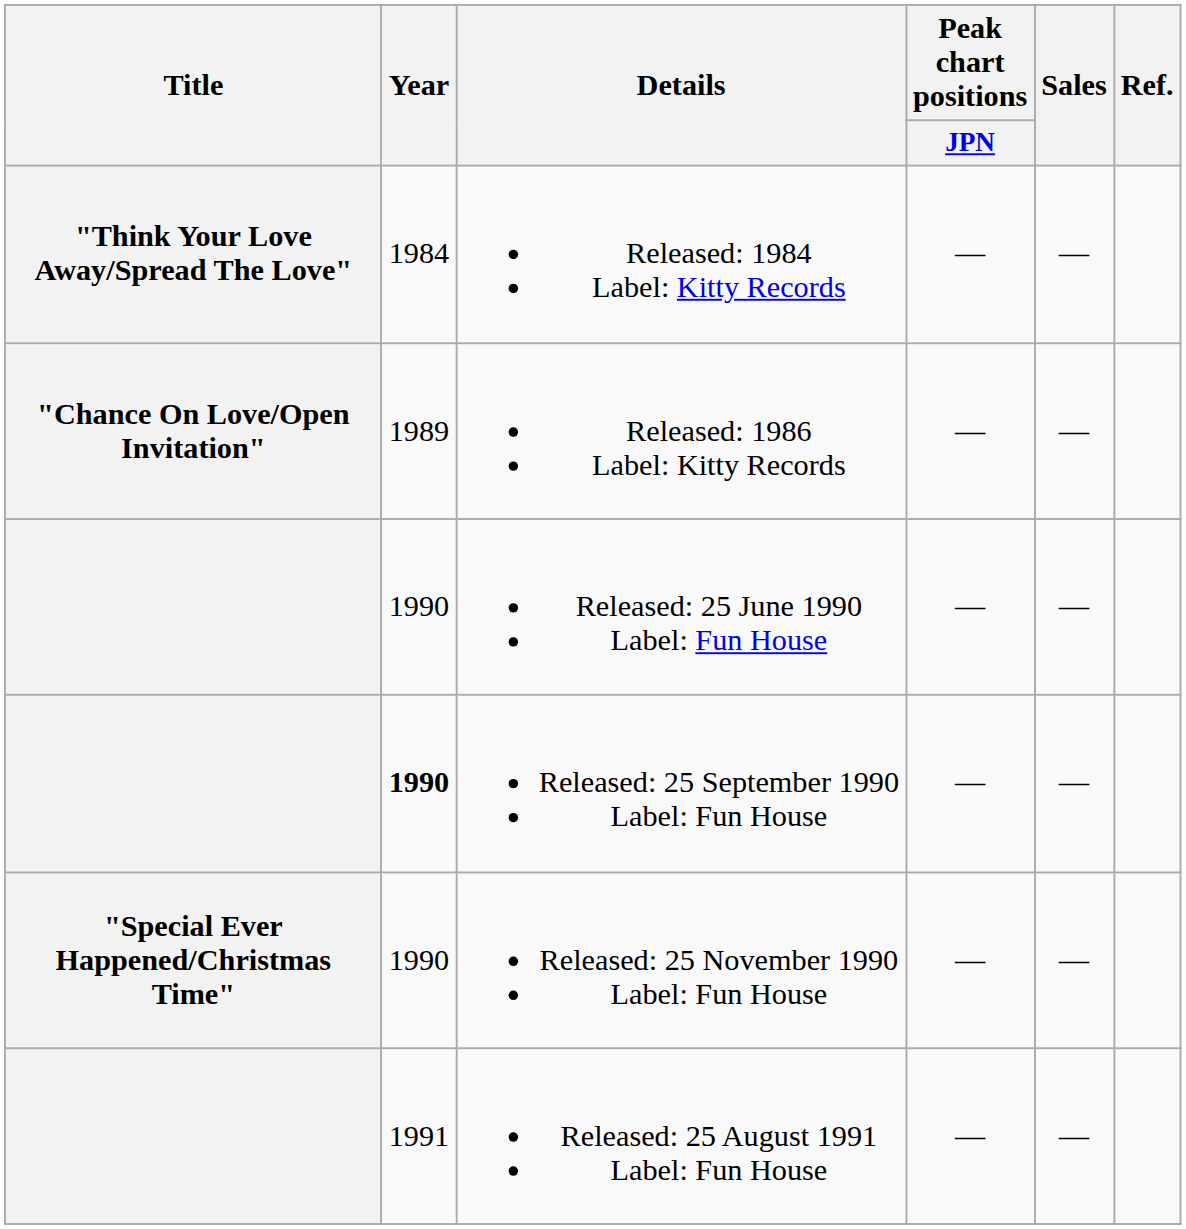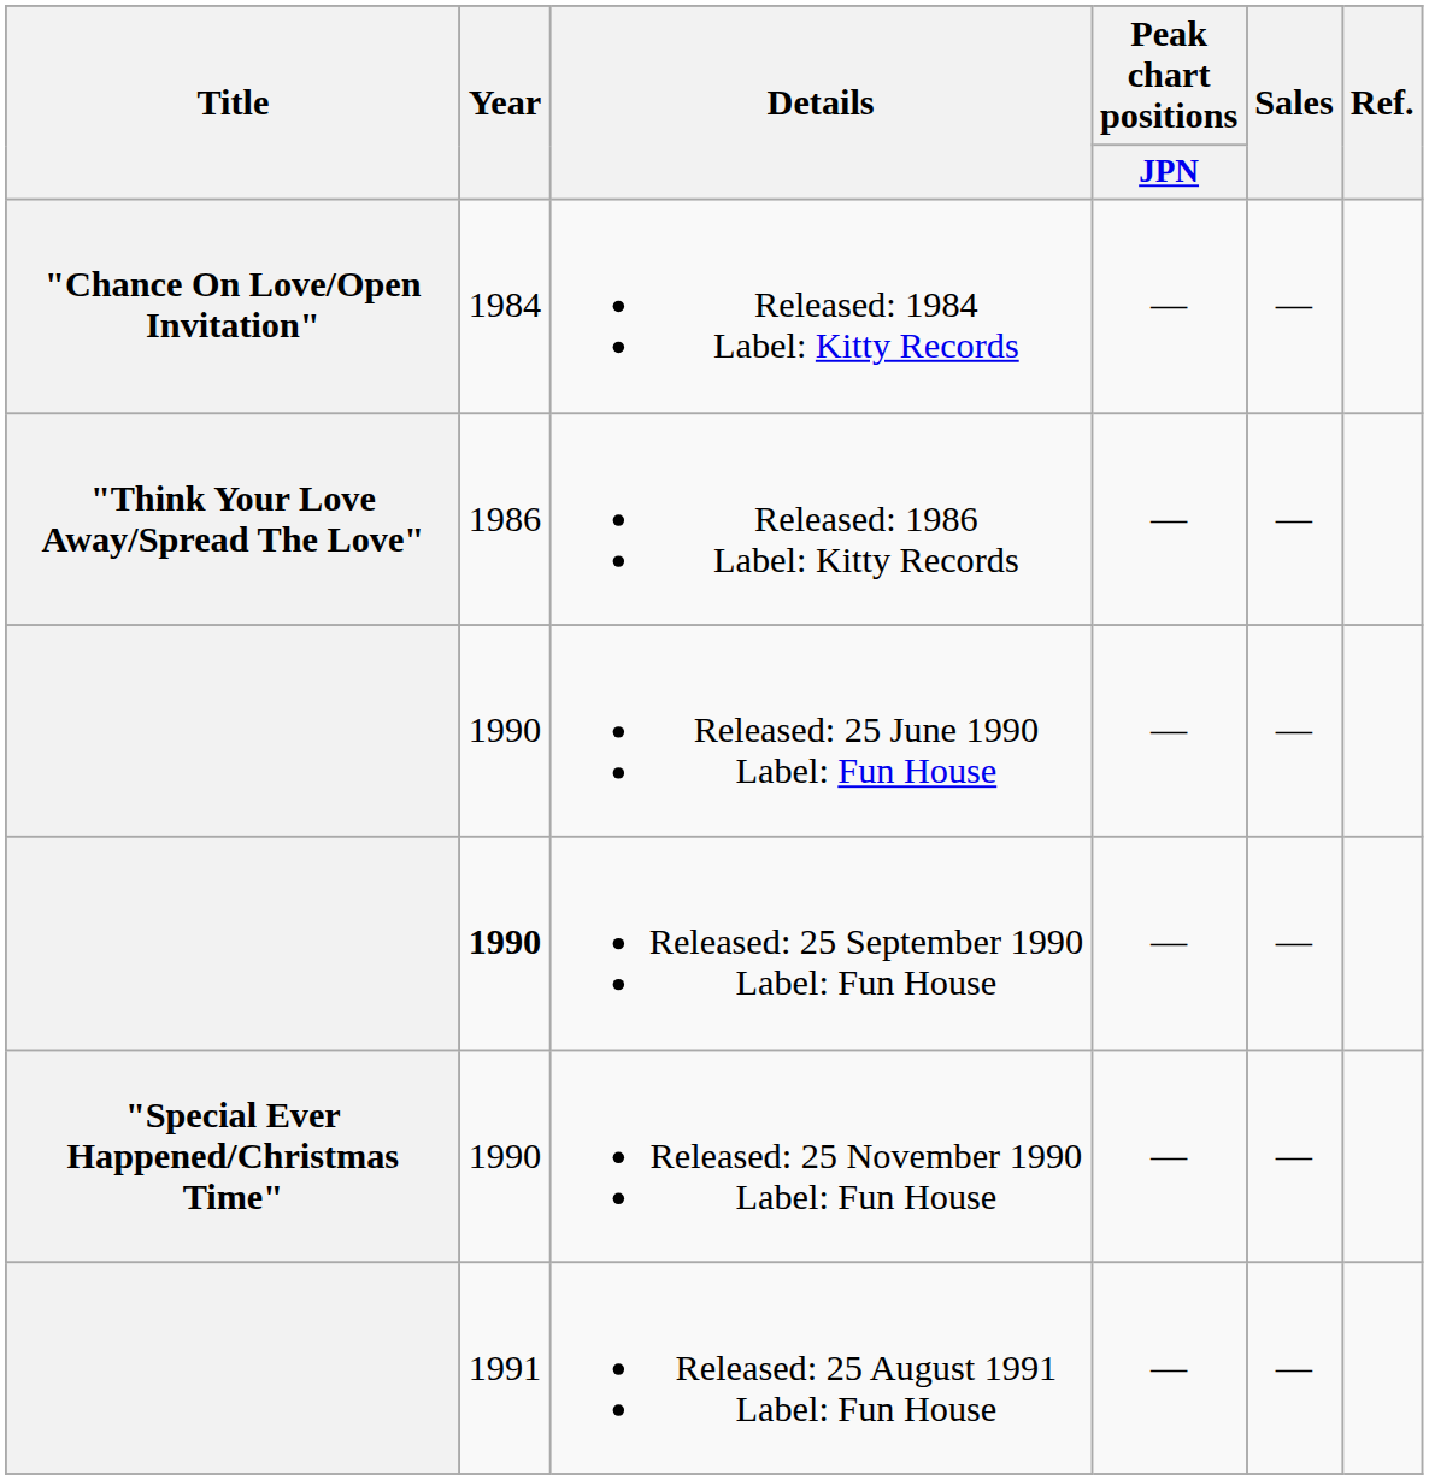 <table class="wikitable plainrowheaders" style="text-align:center;">
 <tr>
 <th scope="col" rowspan="2" style="width:12em;">Title</th>
 <th scope="col" rowspan="2">Year</th>
 <th scope="col" rowspan="2">Details</th>
 <th scope="col" colspan="1">Peak chart positions</th>
 <th scope="col" rowspan="2">Sales</th>
 <th scope="col" rowspan="2">Ref.</th>
 </tr>
 <tr>
 <th scope="col" style="width:3em;font-size:90%;"><a href='#'>JPN</a></th>
 </tr>
 <tr>
-<th scope="row">"Think Your Love Away/Spread The Love"<br></th>
+<th scope="row">"Chance On Love/Open Invitation"</th>
 <td>1984</td>
 <td><br><ul><li>Released: 1984</li><li>Label: <a href='#'>Kitty Records</a></li></ul></td>
 <td>—</td>
 <td>—</td>
 <td></td>
 </tr>
 <tr>
-<th scope="row">"Chance On Love/Open Invitation"</th>
-<td>1989</td>
+<th scope="row">"Think Your Love Away/Spread The Love"<br></th>
+<td>1986</td>
 <td><br><ul><li>Released: 1986</li><li>Label: Kitty Records</li></ul></td>
 <td>—</td>
 <td>—</td>
 <td></td>
 </tr>
 <tr>
 <th scope="row"></th>
 <td>1990</td>
 <td><br><ul><li>Released: 25 June 1990</li><li>Label: <a href='#'>Fun House</a></li></ul></td>
 <td>—</td>
 <td>—</td>
 <td></td>
 </tr>
 <tr>
 <th scope="row"></th>
 <td><strong>1990</strong></td>
 <td><br><ul><li>Released: 25 September 1990</li><li>Label: Fun House</li></ul></td>
 <td>—</td>
 <td>—</td>
 <td></td>
 </tr>
 <tr>
 <th scope="row">"Special Ever Happened/Christmas Time"</th>
 <td>1990</td>
 <td><br><ul><li>Released: 25 November 1990</li><li>Label: Fun House</li></ul></td>
 <td>—</td>
 <td>—</td>
 <td></td>
 </tr>
 <tr>
 <th scope="row"></th>
 <td>1991</td>
 <td><br><ul><li>Released: 25 August 1991</li><li>Label: Fun House</li></ul></td>
 <td>—</td>
 <td>—</td>
 <td></td>
 </tr>
 </table>
